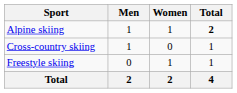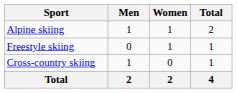 <table class="wikitable sortable" style=text-align:center>
 <tr>
 <th width=150>Sport</th>
 <th width=55>Men</th>
 <th width=55>Women</th>
 <th width=55>Total</th>
 </tr>
 <tr>
 <td align=left><a href='#'>Alpine skiing</a></td>
 <td>1</td>
 <td>1</td>
-<td><strong>2</strong></td>
+<td>2</td>
+</tr>
+<tr>
+<td align=left><a href='#'>Freestyle skiing</a></td>
+<td>0</td>
+<td>1</td>
+<td>1</td>
 </tr>
 <tr>
 <td align=left><a href='#'>Cross-country skiing</a></td>
 <td>1</td>
 <td>0</td>
-<td>1</td>
-</tr>
-<tr>
-<td align=left><a href='#'>Freestyle skiing</a></td>
-<td>0</td>
-<td>1</td>
 <td>1</td>
 </tr>
 <tr>
 <th>Total</th>
 <th>2</th>
 <th>2</th>
 <th>4</th>
 </tr>
 </table>
